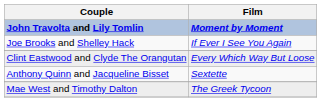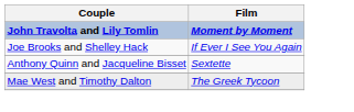 <table class="wikitable sortable plainrowheaders">
 <tr>
 <th>Couple</th>
 <th>Film</th>
 </tr>
 <tr style="background:#B0C4DE">
 <td><strong><a href='#'>John Travolta</a> and <a href='#'>Lily Tomlin</a></strong></td>
 <td><strong><em><a href='#'>Moment by Moment</a></em></strong></td>
 </tr>
 <tr>
 <td><a href='#'>Joe Brooks</a> and <a href='#'>Shelley Hack</a></td>
 <td><em><a href='#'>If Ever I See You Again</a></em></td>
 </tr>
 <tr>
 </tr>
-<tr style="background:#eee;">
-<td><a href='#'>Clint Eastwood</a> and <a href='#'>Clyde The Orangutan</a></td>
-<td><em><a href='#'>Every Which Way But Loose</a></em></td>
-</tr>
 <tr>
 <td><a href='#'>Anthony Quinn</a> and <a href='#'>Jacqueline Bisset</a></td>
 <td><em><a href='#'>Sextette</a></em></td>
 </tr>
 <tr>
 </tr>
 <tr style="background:#eee;">
 <td><a href='#'>Mae West</a> and <a href='#'>Timothy Dalton</a></td>
 <td><em><a href='#'>The Greek Tycoon</a></em></td>
 </tr>
 <tr>
 </tr>
 </table>
